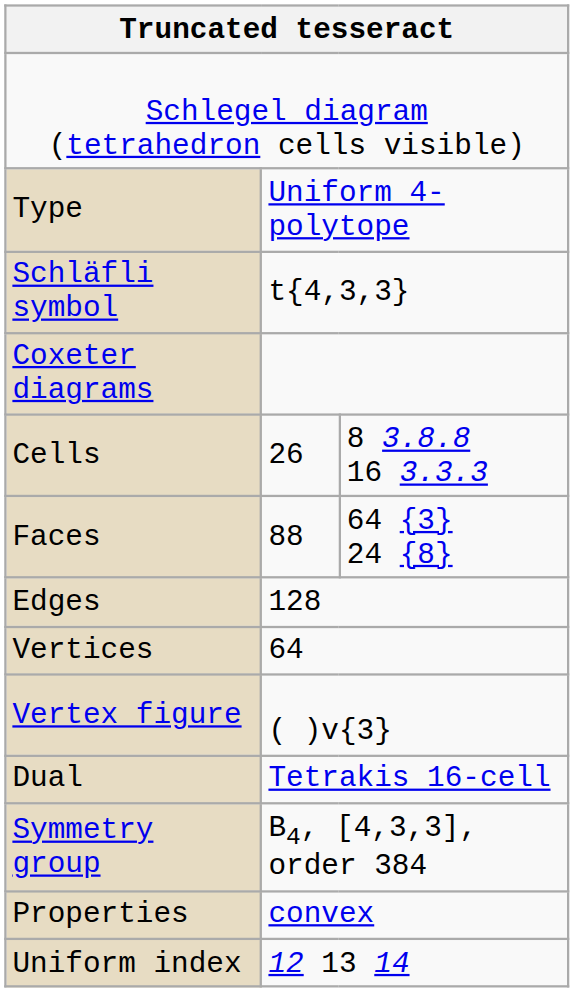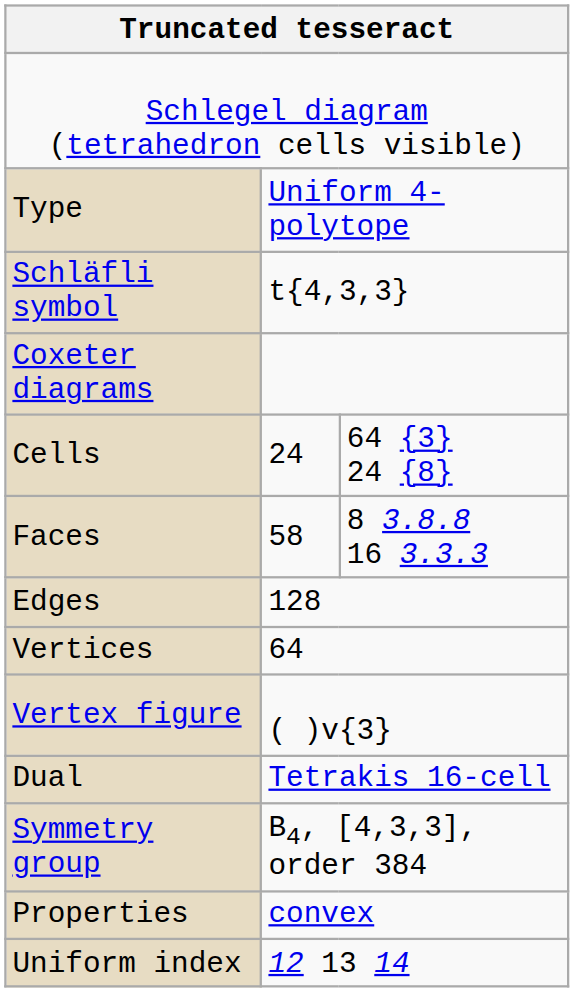 <table class="wikitable" align="right" style="margin-left:10px" width="250">
 <tr>
 <th bgcolor=#e7dcc3 colspan=3>Truncated tesseract</th>
 </tr>
 <tr>
 <td align=center colspan=3><br><a href='#'>Schlegel diagram</a><br>(<a href='#'>tetrahedron</a> cells visible)</td>
 </tr>
 <tr>
 <td bgcolor=#e7dcc3>Type</td>
 <td colspan=2><a href='#'>Uniform 4-polytope</a></td>
 </tr>
 <tr>
 <td bgcolor=#e7dcc3><a href='#'>Schläfli symbol</a></td>
 <td colspan=2>t{4,3,3}</td>
 </tr>
 <tr>
 <td bgcolor=#e7dcc3><a href='#'>Coxeter diagrams</a></td>
 <td colspan=2></td>
 </tr>
 <tr>
 <td bgcolor=#e7dcc3>Cells</td>
-<td>26</td>
-<td>8 <a href='#'><em>3.8.8</em></a> <br>16 <a href='#'><em>3.3.3</em></a> </td>
+<td>24</td>
+<td>64 <a href='#'>{3}</a><br>24 <a href='#'>{8}</a></td>
 </tr>
 <tr>
 <td bgcolor=#e7dcc3>Faces</td>
-<td>88</td>
-<td>64 <a href='#'>{3}</a><br>24 <a href='#'>{8}</a></td>
+<td>58</td>
+<td>8 <a href='#'><em>3.8.8</em></a> <br>16 <a href='#'><em>3.3.3</em></a> </td>
 </tr>
 <tr>
 <td bgcolor=#e7dcc3>Edges</td>
 <td colspan=2>128</td>
 </tr>
 <tr>
 <td bgcolor=#e7dcc3>Vertices</td>
 <td colspan=2>64</td>
 </tr>
 <tr>
 <td bgcolor=#e7dcc3><a href='#'>Vertex figure</a></td>
 <td colspan=2><br>( )v{3}</td>
 </tr>
 <tr>
 <td bgcolor=#e7dcc3>Dual</td>
 <td colspan=2><a href='#'>Tetrakis 16-cell</a></td>
 </tr>
 <tr>
 <td bgcolor=#e7dcc3><a href='#'>Symmetry group</a></td>
 <td colspan=2>B<sub>4</sub>, [4,3,3], order 384</td>
 </tr>
 <tr>
 <td bgcolor=#e7dcc3>Properties</td>
 <td colspan=2><a href='#'>convex</a></td>
 </tr>
 <tr>
 <td bgcolor=#e7dcc3>Uniform index</td>
 <td colspan=2><em><a href='#'>12</a></em> 13 <em><a href='#'>14</a></em></td>
 </tr>
 </table>
